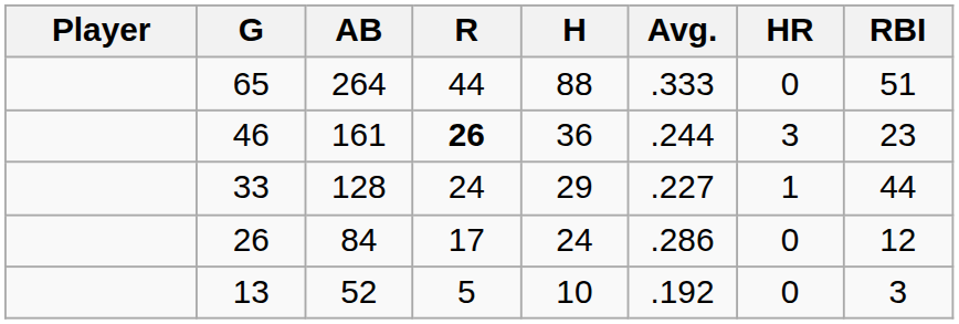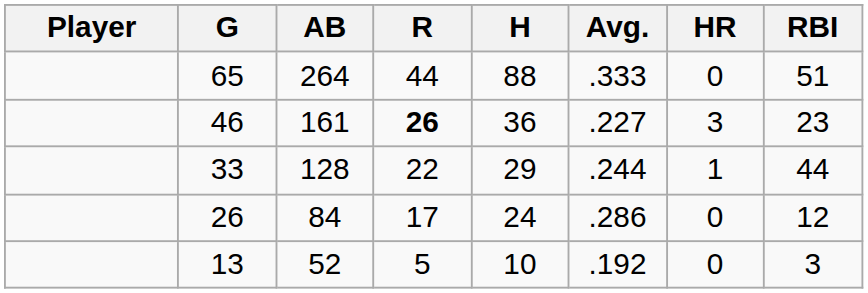 <table class="wikitable sortable">
 <tr>
 <th bgcolor="#DDDDFF" width="16%">Player</th>
 <th bgcolor="#DDDDFF" width="9%">G</th>
 <th bgcolor="#DDDDFF" width="9%">AB</th>
 <th bgcolor="#DDDDFF" width="9%">R</th>
 <th bgcolor="#DDDDFF" width="9%">H</th>
 <th bgcolor="#DDDDFF" width="9%">Avg.</th>
 <th bgcolor="#DDDDFF" width="9%">HR</th>
 <th bgcolor="#DDDDFF" width="9%">RBI</th>
 </tr>
 <tr align="center">
 <td></td>
 <td>65</td>
 <td>264</td>
 <td>44</td>
 <td>88</td>
 <td>.333</td>
 <td>0</td>
 <td>51</td>
 </tr>
 <tr align="center">
 <td></td>
 <td>46</td>
 <td>161</td>
 <td><strong>26</strong></td>
 <td>36</td>
-<td>.244</td>
+<td>.227</td>
 <td>3</td>
 <td>23</td>
 </tr>
 <tr align="center">
 <td></td>
 <td>33</td>
 <td>128</td>
-<td>24</td>
+<td>22</td>
 <td>29</td>
-<td>.227</td>
+<td>.244</td>
 <td>1</td>
 <td>44</td>
 </tr>
 <tr align="center">
 <td></td>
 <td>26</td>
 <td>84</td>
 <td>17</td>
 <td>24</td>
 <td>.286</td>
 <td>0</td>
 <td>12</td>
 </tr>
 <tr align="center">
 <td></td>
 <td>13</td>
 <td>52</td>
 <td>5</td>
 <td>10</td>
 <td>.192</td>
 <td>0</td>
 <td>3</td>
 </tr>
 </table>
